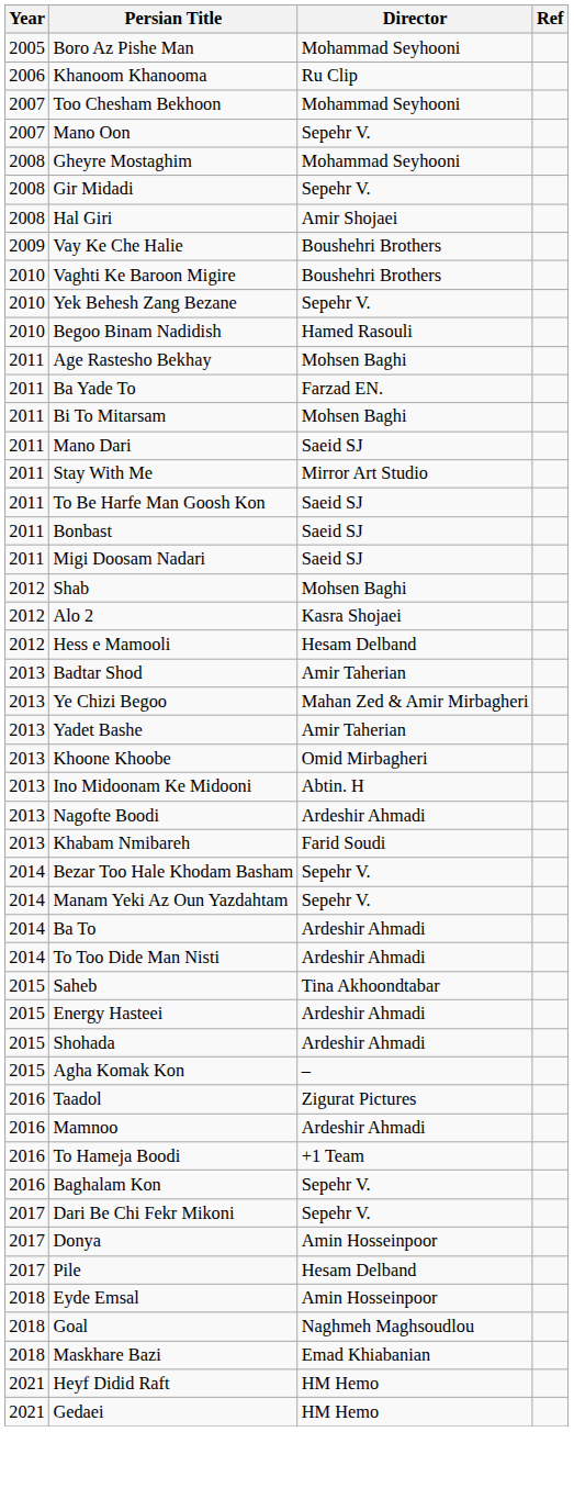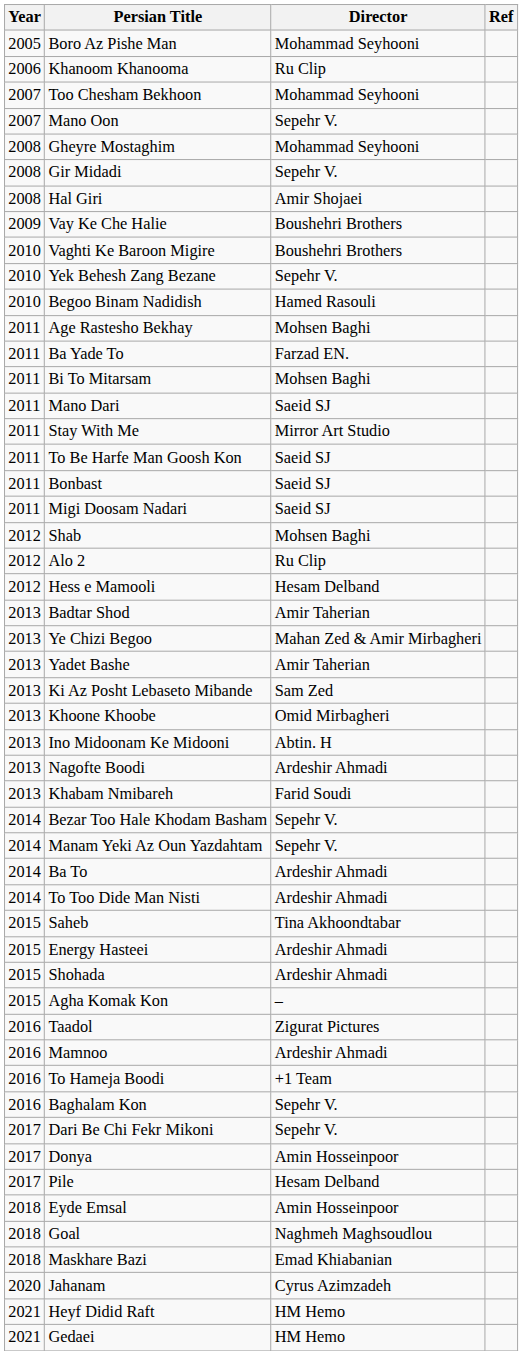 <table class="wikitable">
 <tr>
 <th>Year</th>
 <th>Persian Title</th>
 <th>Director</th>
 <th>Ref</th>
 </tr>
 <tr>
 <td>2005</td>
 <td>Boro Az Pishe Man</td>
 <td>Mohammad Seyhooni</td>
 <td></td>
 </tr>
 <tr>
 <td>2006</td>
 <td>Khanoom Khanooma</td>
 <td>Ru Clip</td>
 <td></td>
 </tr>
 <tr>
 <td>2007</td>
 <td>Too Chesham Bekhoon</td>
 <td>Mohammad Seyhooni</td>
 <td></td>
 </tr>
 <tr>
 <td>2007</td>
 <td>Mano Oon</td>
 <td>Sepehr V.</td>
 <td></td>
 </tr>
 <tr>
 <td>2008</td>
 <td>Gheyre Mostaghim</td>
 <td>Mohammad Seyhooni</td>
 <td></td>
 </tr>
 <tr>
 <td>2008</td>
 <td>Gir Midadi</td>
 <td>Sepehr V.</td>
 <td></td>
 </tr>
 <tr>
 <td>2008</td>
 <td>Hal Giri</td>
 <td>Amir Shojaei</td>
 <td></td>
 </tr>
 <tr>
 <td>2009</td>
 <td>Vay Ke Che Halie</td>
 <td>Boushehri Brothers</td>
 <td></td>
 </tr>
 <tr>
 <td>2010</td>
 <td>Vaghti Ke Baroon Migire</td>
 <td>Boushehri Brothers</td>
 <td></td>
 </tr>
 <tr>
 <td>2010</td>
 <td>Yek Behesh Zang Bezane</td>
 <td>Sepehr V.</td>
 <td></td>
 </tr>
 <tr>
 <td>2010</td>
 <td>Begoo Binam Nadidish</td>
 <td>Hamed Rasouli</td>
 <td></td>
 </tr>
 <tr>
 <td>2011</td>
 <td>Age Rastesho Bekhay</td>
 <td>Mohsen Baghi</td>
 <td></td>
 </tr>
 <tr>
 <td>2011</td>
 <td>Ba Yade To</td>
 <td>Farzad EN.</td>
 <td></td>
 </tr>
 <tr>
 <td>2011</td>
 <td>Bi To Mitarsam</td>
 <td>Mohsen Baghi</td>
 <td></td>
 </tr>
 <tr>
 <td>2011</td>
 <td>Mano Dari</td>
 <td>Saeid SJ</td>
 <td></td>
 </tr>
 <tr>
 <td>2011</td>
 <td>Stay With Me</td>
 <td>Mirror Art Studio</td>
 <td></td>
 </tr>
 <tr>
 <td>2011</td>
 <td>To Be Harfe Man Goosh Kon</td>
 <td>Saeid SJ</td>
 <td></td>
 </tr>
 <tr>
 <td>2011</td>
 <td>Bonbast</td>
 <td>Saeid SJ</td>
 <td></td>
 </tr>
 <tr>
 <td>2011</td>
 <td>Migi Doosam Nadari</td>
 <td>Saeid SJ</td>
 <td></td>
 </tr>
 <tr>
 <td>2012</td>
 <td>Shab</td>
 <td>Mohsen Baghi</td>
 <td></td>
 </tr>
 <tr>
 <td>2012</td>
 <td>Alo 2</td>
-<td>Kasra Shojaei</td>
+<td>Ru Clip</td>
 <td></td>
 </tr>
 <tr>
 <td>2012</td>
 <td>Hess e Mamooli</td>
 <td>Hesam Delband</td>
 <td></td>
 </tr>
 <tr>
 <td>2013</td>
 <td>Badtar Shod</td>
 <td>Amir Taherian</td>
 <td></td>
 </tr>
 <tr>
 <td>2013</td>
 <td>Ye Chizi Begoo</td>
 <td>Mahan Zed & Amir Mirbagheri</td>
 <td></td>
 </tr>
 <tr>
 <td>2013</td>
 <td>Yadet Bashe</td>
 <td>Amir Taherian</td>
+<td></td>
+</tr>
+<tr>
+<td>2013</td>
+<td>Ki Az Posht Lebaseto Mibande</td>
+<td>Sam Zed</td>
 <td></td>
 </tr>
 <tr>
 <td>2013</td>
 <td>Khoone Khoobe</td>
 <td>Omid Mirbagheri</td>
 <td></td>
 </tr>
 <tr>
 <td>2013</td>
 <td>Ino Midoonam Ke Midooni</td>
 <td>Abtin. H</td>
 <td></td>
 </tr>
 <tr>
 <td>2013</td>
 <td>Nagofte Boodi</td>
 <td>Ardeshir Ahmadi</td>
 <td></td>
 </tr>
 <tr>
 <td>2013</td>
 <td>Khabam Nmibareh</td>
 <td>Farid Soudi</td>
 <td></td>
 </tr>
 <tr>
 <td>2014</td>
 <td>Bezar Too Hale Khodam Basham</td>
 <td>Sepehr V.</td>
 <td></td>
 </tr>
 <tr>
 <td>2014</td>
 <td>Manam Yeki Az Oun Yazdahtam</td>
 <td>Sepehr V.</td>
 <td></td>
 </tr>
 <tr>
 <td>2014</td>
 <td>Ba To</td>
 <td>Ardeshir Ahmadi</td>
 <td></td>
 </tr>
 <tr>
 <td>2014</td>
 <td>To Too Dide Man Nisti</td>
 <td>Ardeshir Ahmadi</td>
 <td></td>
 </tr>
 <tr>
 <td>2015</td>
 <td>Saheb</td>
 <td>Tina Akhoondtabar</td>
 <td></td>
 </tr>
 <tr>
 <td>2015</td>
 <td>Energy Hasteei</td>
 <td>Ardeshir Ahmadi</td>
 <td></td>
 </tr>
 <tr>
 <td>2015</td>
 <td>Shohada</td>
 <td>Ardeshir Ahmadi</td>
 <td></td>
 </tr>
 <tr>
 <td>2015</td>
 <td>Agha Komak Kon</td>
 <td>–</td>
 <td></td>
 </tr>
 <tr>
 <td>2016</td>
 <td>Taadol</td>
 <td>Zigurat Pictures</td>
 <td></td>
 </tr>
 <tr>
 <td>2016</td>
 <td>Mamnoo</td>
 <td>Ardeshir Ahmadi</td>
 <td></td>
 </tr>
 <tr>
 <td>2016</td>
 <td>To Hameja Boodi</td>
 <td>+1 Team</td>
 <td></td>
 </tr>
 <tr>
 <td>2016</td>
 <td>Baghalam Kon</td>
 <td>Sepehr V.</td>
 <td></td>
 </tr>
 <tr>
 <td>2017</td>
 <td>Dari Be Chi Fekr Mikoni</td>
 <td>Sepehr V.</td>
 <td></td>
 </tr>
 <tr>
 <td>2017</td>
 <td>Donya</td>
 <td>Amin Hosseinpoor</td>
 <td></td>
 </tr>
 <tr>
 <td>2017</td>
 <td>Pile</td>
 <td>Hesam Delband</td>
 <td></td>
 </tr>
 <tr>
 <td>2018</td>
 <td>Eyde Emsal</td>
 <td>Amin Hosseinpoor</td>
 <td></td>
 </tr>
 <tr>
 <td>2018</td>
 <td>Goal</td>
 <td>Naghmeh Maghsoudlou</td>
 <td></td>
 </tr>
 <tr>
 <td>2018</td>
 <td>Maskhare Bazi</td>
 <td>Emad Khiabanian</td>
 <td></td>
 </tr>
 <tr>
+<td>2020</td>
+<td>Jahanam</td>
+<td>Cyrus Azimzadeh</td>
+<td></td>
+</tr>
+<tr>
 <td>2021</td>
 <td>Heyf Didid Raft</td>
 <td>HM Hemo</td>
 <td></td>
 </tr>
 <tr>
 <td>2021</td>
 <td>Gedaei</td>
 <td>HM Hemo</td>
 <td></td>
 </tr>
 </table>
